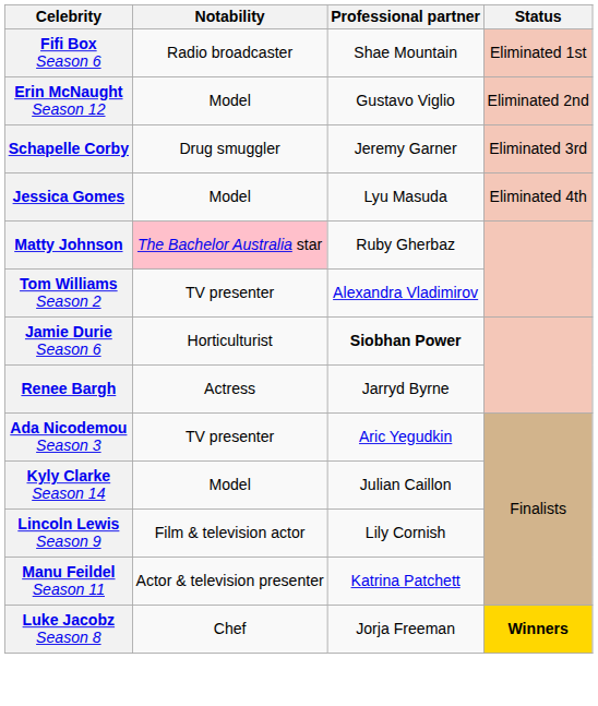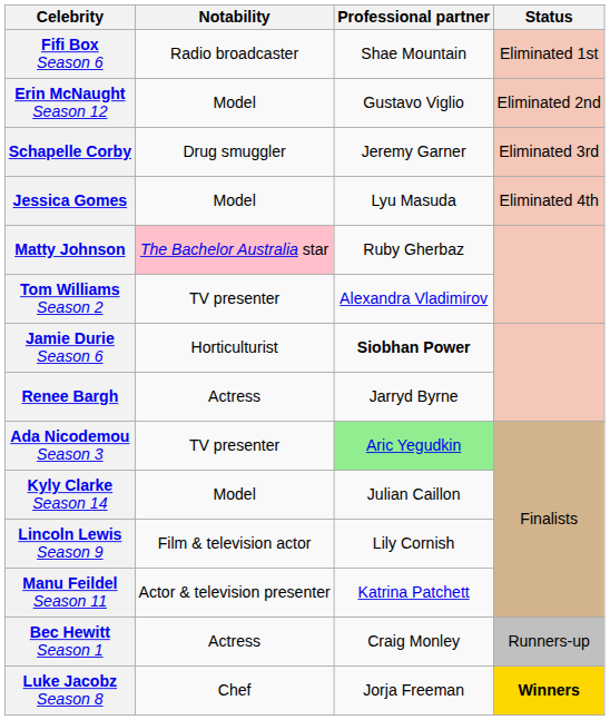 <table class="wikitable sortable" style="text-align:center;">
 <tr>
 <th scope="col">Celebrity</th>
 <th scope="col" class="unsortable">Notability</th>
 <th scope="col">Professional partner</th>
 <th scope="col">Status</th>
 </tr>
 <tr style="height:50px">
 <th scope="row" style="text-align:center;font-weight:normal"><strong><a href='#'>Fifi Box</a></strong><br><em><a href='#'>Season 6</a></em></th>
 <td>Radio broadcaster</td>
 <td>Shae Mountain</td>
 <td bgcolor="F4C7B8">Eliminated 1st <br> </td>
 </tr>
 <tr style="height:50px">
 <th scope="row" style="text-align:center;font-weight:normal"><strong><a href='#'>Erin McNaught</a></strong><br><em><a href='#'>Season 12</a></em></th>
 <td>Model</td>
 <td>Gustavo Viglio</td>
 <td bgcolor="F4C7B8">Eliminated 2nd <br> </td>
 </tr>
 <tr style="height:50px">
 <th scope="row" style="text-align:center;font-weight:normal"><strong><a href='#'>Schapelle Corby</a></strong></th>
 <td>Drug smuggler</td>
 <td>Jeremy Garner</td>
 <td bgcolor="F4C7B8">Eliminated 3rd <br> </td>
 </tr>
 <tr style="height:50px">
 <th scope="row" style="text-align:center;font-weight:normal"><strong><a href='#'>Jessica Gomes</a></strong></th>
 <td>Model</td>
 <td>Lyu Masuda</td>
 <td bgcolor="F4C7B8">Eliminated 4th <br> </td>
 </tr>
 <tr style="height:50px">
 <th scope="row" style="text-align:center;font-weight:normal"><strong><a href='#'>Matty Johnson</a></strong></th>
 <td style="background: pink;"><em><a href='#'>The Bachelor Australia</a></em> star</td>
 <td>Ruby Gherbaz</td>
 <td bgcolor="F4C7B8" rowspan="2"><br></td>
 </tr>
 <tr style="height:50px">
 <th scope="row" style="text-align:center;font-weight:normal"><strong><a href='#'>Tom Williams</a></strong><br><em><a href='#'>Season 2</a></em></th>
 <td>TV presenter</td>
 <td><a href='#'>Alexandra Vladimirov</a></td>
 </tr>
 <tr style="height:50px">
 <th scope="row" style="text-align:center;font-weight:normal"><strong><a href='#'>Jamie Durie</a></strong><br><em><a href='#'>Season 6</a></em></th>
 <td>Horticulturist</td>
 <td><strong>Siobhan Power</strong></td>
 <td bgcolor="F4C7B8" rowspan="2"><br></td>
 </tr>
 <tr style="height:50px">
 <th scope="row" style="text-align:center;font-weight:normal"><strong><a href='#'>Renee Bargh</a></strong></th>
 <td>Actress</td>
 <td>Jarryd Byrne</td>
 </tr>
 <tr style="height:50px">
 <th scope="row" style="text-align:center;font-weight:normal"><strong><a href='#'>Ada Nicodemou</a></strong><br><em><a href='#'>Season 3</a></em></th>
 <td>TV presenter</td>
-<td><a href='#'>Aric Yegudkin</a></td>
+<td style="background: lightgreen;"><a href='#'>Aric Yegudkin</a></td>
 <td bgcolor="tan" rowspan="4">Finalists<br></td>
 </tr>
 <tr style="height:50px">
 <th scope="row" style="text-align:center;font-weight:normal"><strong><a href='#'>Kyly Clarke</a></strong><br><em><a href='#'>Season 14</a></em></th>
 <td>Model</td>
 <td>Julian Caillon</td>
 </tr>
 <tr style="height:50px">
 <th scope="row" style="text-align:center;font-weight:normal"><strong><a href='#'>Lincoln Lewis</a></strong><br><em><a href='#'>Season 9</a></em></th>
 <td>Film & television actor</td>
 <td>Lily Cornish</td>
 </tr>
 <tr style="height:50px">
 <th scope="row" style="text-align:center;font-weight:normal"><strong><a href='#'>Manu Feildel</a></strong><br><em><a href='#'>Season 11</a></em></th>
 <td>Actor & television presenter</td>
 <td><a href='#'>Katrina Patchett</a></td>
 </tr>
 <tr style="height:50px">
+<th scope="row" style="text-align:center;font-weight:normal"><strong><a href='#'>Bec Hewitt</a></strong><br><em><a href='#'>Season 1</a></em></th>
+<td>Actress</td>
+<td>Craig Monley</td>
+<td bgcolor="silver">Runners-up<br></td>
+</tr>
+<tr style="height:50px">
 <th scope="row" style="text-align:center;font-weight:normal"><strong><a href='#'>Luke Jacobz</a></strong><br><em><a href='#'>Season 8</a></em></th>
 <td>Chef</td>
 <td>Jorja Freeman</td>
 <td bgcolor="gold"><strong>Winners</strong><br></td>
 </tr>
 </table>
